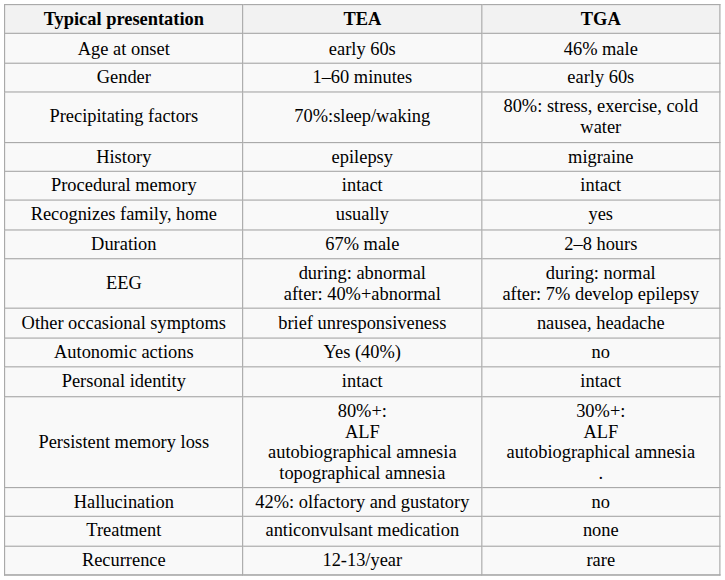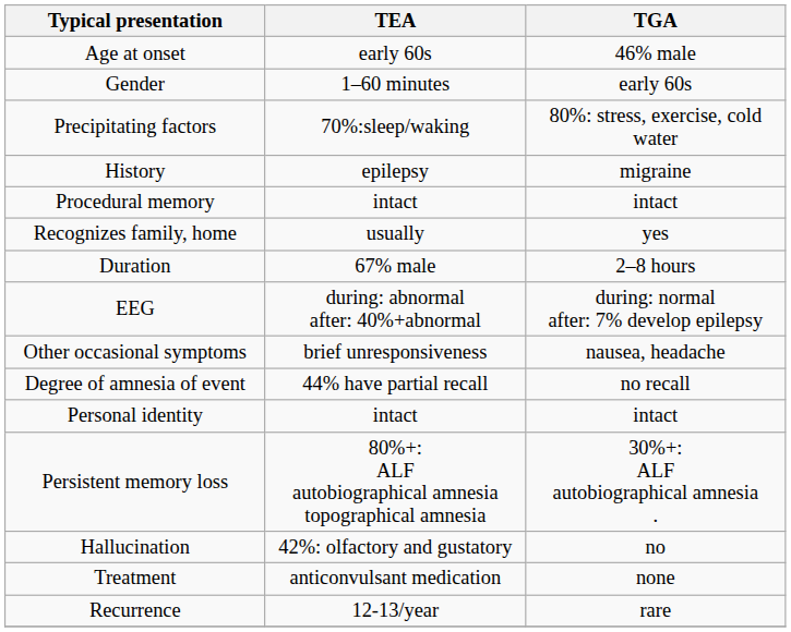 <table class="wikitable" style="text-align:center" align="center">
 <tr>
 <th width="200">Typical presentation</th>
 <th width="200">TEA</th>
 <th width="200">TGA</th>
 </tr>
 <tr>
 <td>Age at onset</td>
 <td>early 60s</td>
 <td>46% male</td>
 </tr>
 <tr>
 <td>Gender</td>
 <td>1–60 minutes</td>
 <td>early 60s</td>
 </tr>
 <tr>
 <td>Precipitating factors</td>
 <td>70%:sleep/waking</td>
 <td>80%: stress, exercise, cold water</td>
 </tr>
 <tr>
 <td>History</td>
 <td>epilepsy</td>
 <td>migraine</td>
 </tr>
 <tr>
 <td>Procedural memory</td>
 <td>intact</td>
 <td>intact</td>
 </tr>
 <tr>
 <td>Recognizes family, home</td>
 <td>usually</td>
 <td>yes</td>
 </tr>
 <tr>
 <td>Duration</td>
 <td>67% male</td>
 <td>2–8 hours</td>
 </tr>
 <tr>
 <td>EEG</td>
 <td>during: abnormal<br>after: 40%+abnormal</td>
 <td>during: normal<br> after: 7% develop epilepsy</td>
 </tr>
 <tr>
 <td>Other occasional symptoms</td>
 <td>brief unresponsiveness</td>
 <td>nausea, headache</td>
 </tr>
 <tr>
-<td>Autonomic actions</td>
-<td>Yes (40%)</td>
-<td>no</td>
+<td>Degree of amnesia of event</td>
+<td>44% have partial recall</td>
+<td>no recall</td>
 </tr>
 <tr>
 <td>Personal identity</td>
 <td>intact</td>
 <td>intact</td>
 </tr>
 <tr>
 <td>Persistent memory loss</td>
 <td>80%+: <br>ALF<br>autobiographical amnesia<br> topographical amnesia</td>
 <td>30%+: <br>ALF<br>autobiographical amnesia<br>.</td>
 </tr>
 <tr>
 <td>Hallucination</td>
 <td>42%: olfactory and gustatory</td>
 <td>no</td>
 </tr>
 <tr>
 <td>Treatment</td>
 <td>anticonvulsant medication</td>
 <td>none</td>
 </tr>
 <tr>
 <td>Recurrence</td>
 <td>12-13/year</td>
 <td>rare</td>
 </tr>
 <tr>
 </tr>
 </table>
